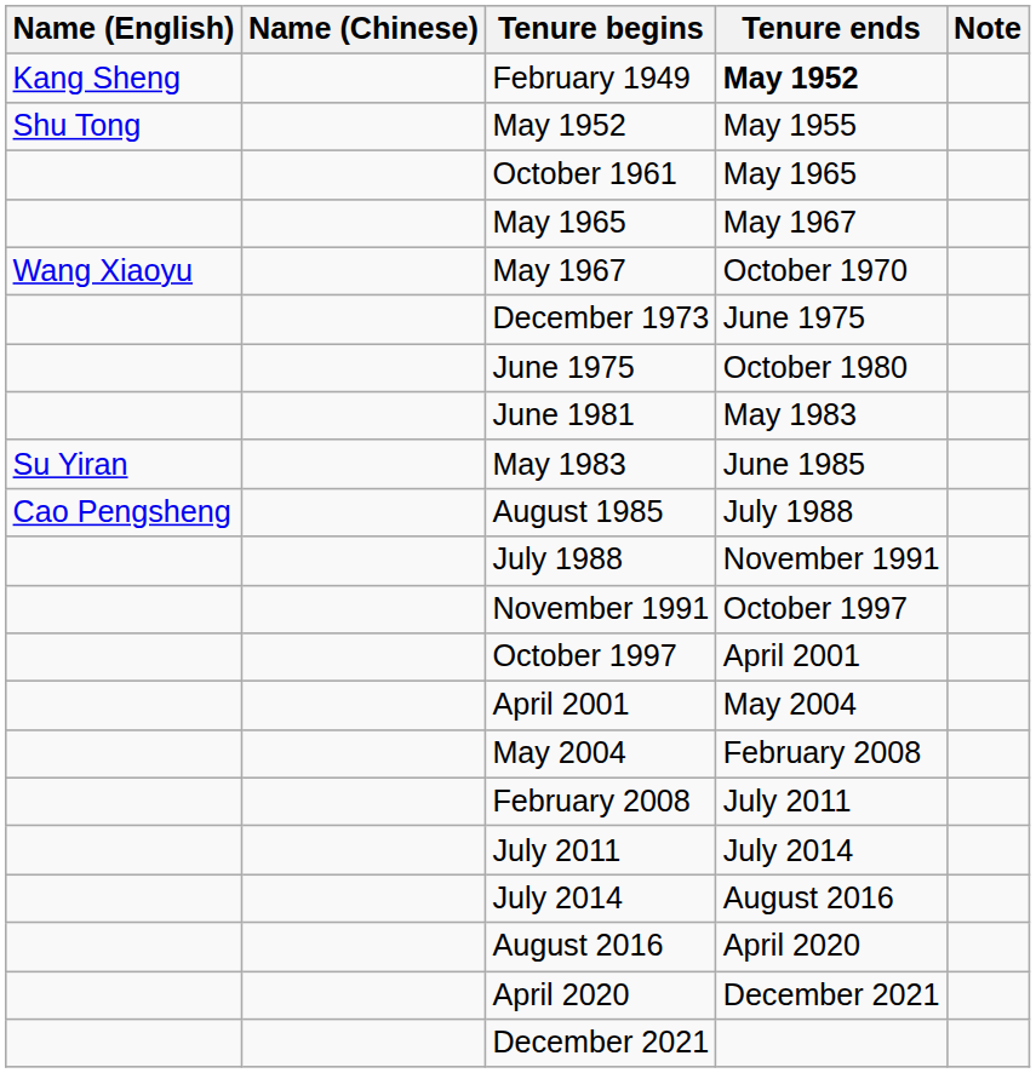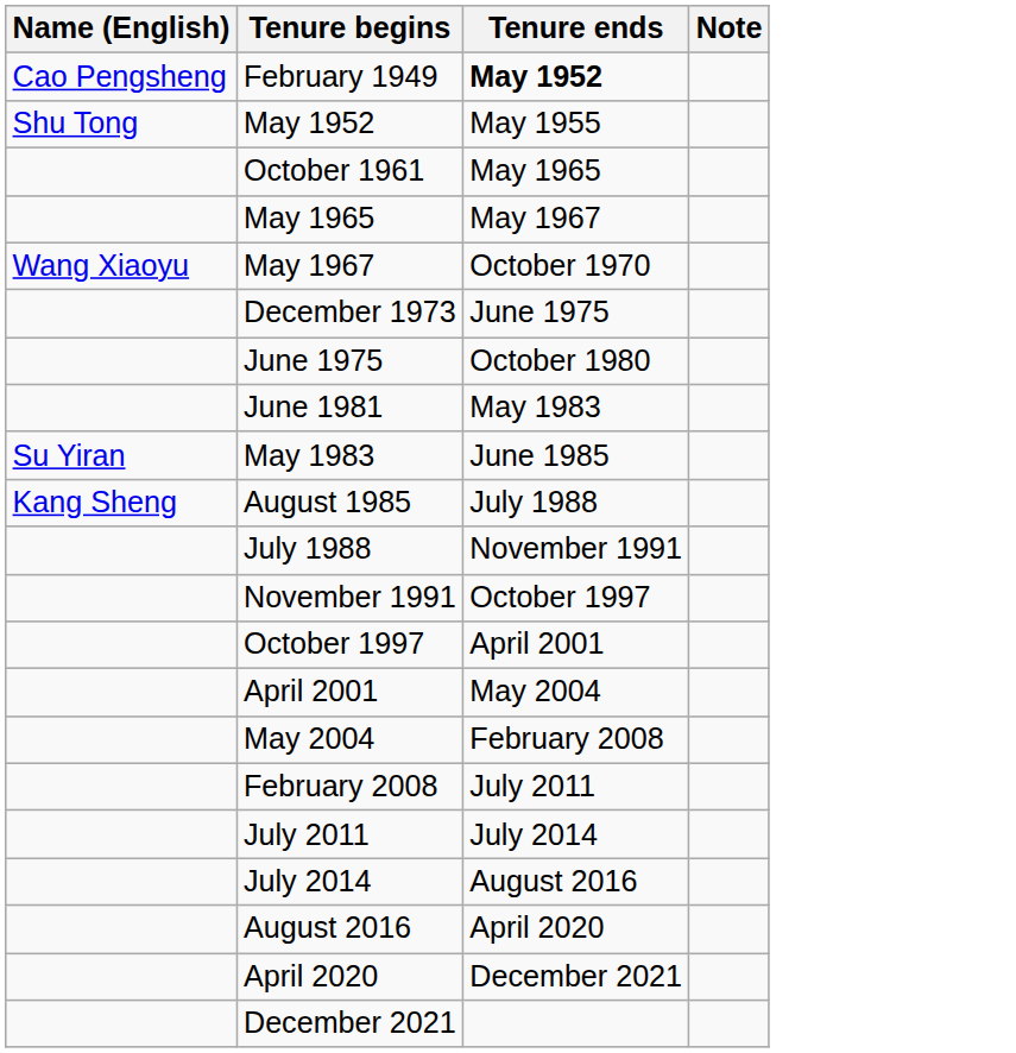 <table class="wikitable">
 <tr>
 <th>Name (English)</th>
-<th>Name (Chinese)</th>
 <th>Tenure begins</th>
 <th>Tenure ends</th>
 <th>Note</th>
 </tr>
 <tr>
-<td><a href='#'>Kang Sheng</a></td>
-<td></td>
+<td><a href='#'>Cao Pengsheng</a></td>
 <td>February 1949</td>
 <td><strong>May 1952</strong></td>
 <td></td>
 </tr>
 <tr>
 <td><a href='#'>Shu Tong</a></td>
-<td></td>
 <td>May 1952</td>
 <td>May 1955</td>
 <td></td>
 </tr>
 <tr>
-<td></td>
 <td></td>
 <td>October 1961</td>
 <td>May 1965</td>
 <td></td>
 </tr>
 <tr>
 <td></td>
-<td></td>
 <td>May 1965</td>
 <td>May 1967</td>
 <td></td>
 </tr>
 <tr>
 <td><a href='#'>Wang Xiaoyu</a></td>
-<td></td>
 <td>May 1967</td>
 <td>October 1970</td>
 <td></td>
 </tr>
 <tr>
-<td></td>
 <td></td>
 <td>December 1973</td>
 <td>June 1975</td>
 <td></td>
 </tr>
 <tr>
 <td></td>
-<td></td>
 <td>June 1975</td>
 <td>October 1980</td>
 <td></td>
 </tr>
 <tr>
-<td></td>
 <td></td>
 <td>June 1981</td>
 <td>May 1983</td>
 <td></td>
 </tr>
 <tr>
 <td><a href='#'>Su Yiran</a></td>
-<td></td>
 <td>May 1983</td>
 <td>June 1985</td>
 <td></td>
 </tr>
 <tr>
-<td><a href='#'>Cao Pengsheng</a></td>
-<td></td>
+<td><a href='#'>Kang Sheng</a></td>
 <td>August 1985</td>
 <td>July 1988</td>
 <td></td>
 </tr>
 <tr>
-<td></td>
 <td></td>
 <td>July 1988</td>
 <td>November 1991</td>
 <td></td>
 </tr>
 <tr>
 <td></td>
-<td></td>
 <td>November 1991</td>
 <td>October 1997</td>
 <td></td>
 </tr>
 <tr>
-<td></td>
 <td></td>
 <td>October 1997</td>
 <td>April 2001</td>
 <td></td>
 </tr>
 <tr>
 <td></td>
-<td></td>
 <td>April 2001</td>
 <td>May 2004</td>
 <td></td>
 </tr>
 <tr>
-<td></td>
 <td></td>
 <td>May 2004</td>
 <td>February 2008</td>
 <td></td>
 </tr>
 <tr>
 <td></td>
-<td></td>
 <td>February 2008</td>
 <td>July 2011</td>
 <td></td>
 </tr>
 <tr>
-<td></td>
 <td></td>
 <td>July 2011</td>
 <td>July 2014</td>
 <td></td>
 </tr>
 <tr>
 <td></td>
-<td></td>
 <td>July 2014</td>
 <td>August 2016</td>
 <td></td>
 </tr>
 <tr>
-<td></td>
 <td></td>
 <td>August 2016</td>
 <td>April 2020</td>
 <td></td>
 </tr>
 <tr>
 <td></td>
-<td></td>
 <td>April 2020</td>
 <td>December 2021</td>
 <td></td>
 </tr>
 <tr>
 <td></td>
-<td></td>
 <td>December 2021</td>
 <td></td>
 <td></td>
 </tr>
 </table>
